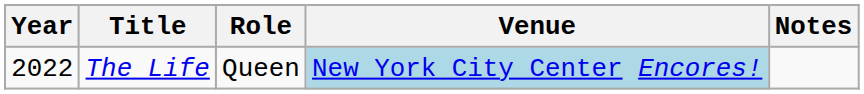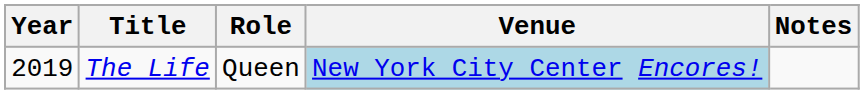 <table class="wikitable">
 <tr>
 <th>Year</th>
 <th>Title</th>
 <th>Role</th>
 <th>Venue</th>
 <th>Notes</th>
 </tr>
 <tr>
-<td>2022</td>
+<td>2019</td>
 <td rowspan="2"><a href='#'><em>The Life</em></a></td>
 <td rowspan="2">Queen</td>
 <td style="background: lightblue;"><a href='#'>New York City Center</a> <em><a href='#'>Encores!</a></em></td>
 <td></td>
 </tr>
 </table>
